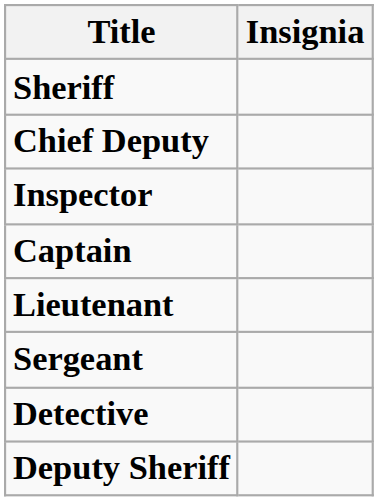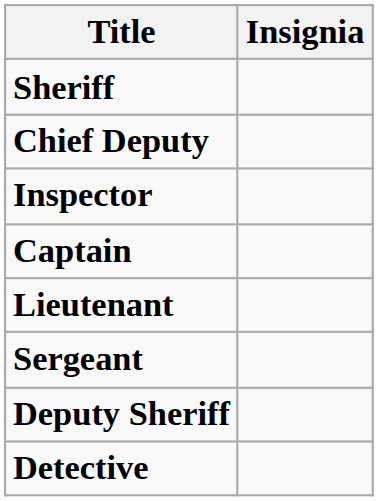 <table class="wikitable">
 <tr>
 <th>Title</th>
 <th>Insignia</th>
 </tr>
 <tr>
 <td><strong>Sheriff</strong></td>
 <td></td>
 </tr>
 <tr>
 <td><strong>Chief Deputy</strong></td>
 <td></td>
 </tr>
 <tr>
 <td><strong>Inspector</strong></td>
 <td></td>
 </tr>
 <tr>
 <td><strong>Captain</strong></td>
 <td></td>
 </tr>
 <tr>
 <td><strong>Lieutenant</strong></td>
 <td></td>
 </tr>
 <tr>
 <td><strong>Sergeant</strong></td>
 <td></td>
 </tr>
 <tr>
+<td><strong>Deputy Sheriff</strong></td>
+<td></td>
+</tr>
+<tr>
 <td><strong>Detective</strong></td>
 <td></td>
 </tr>
-<tr>
-<td><strong>Deputy Sheriff</strong></td>
-<td></td>
-</tr>
 </table>
